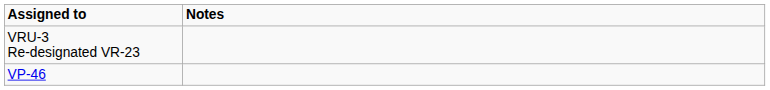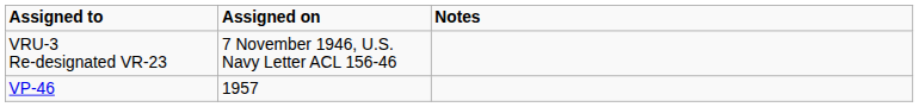 <table class="wikitable" style="width: 70%;">
 <tr>
 <td style="width: 200px;"><strong>Assigned to</strong></td>
+<td style="width: 200px;"><strong>Assigned on</strong></td>
 <td><strong>Notes</strong></td>
 </tr>
 <tr>
 <td>VRU-3<br>Re-designated VR-23</td>
+<td>7 November 1946, U.S. Navy Letter ACL 156-46</td>
 <td></td>
 </tr>
 <tr>
 <td><a href='#'>VP-46</a></td>
+<td>1957</td>
 <td></td>
 </tr>
 </table>
